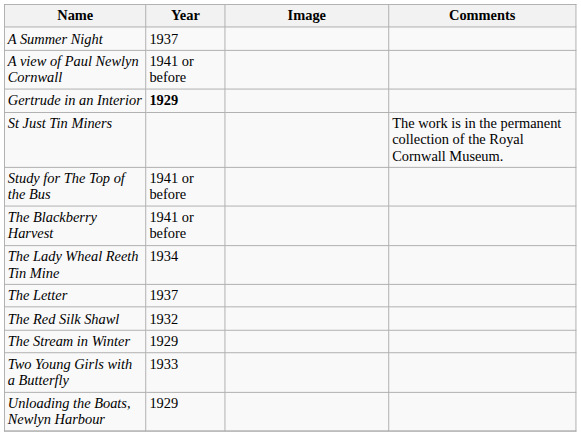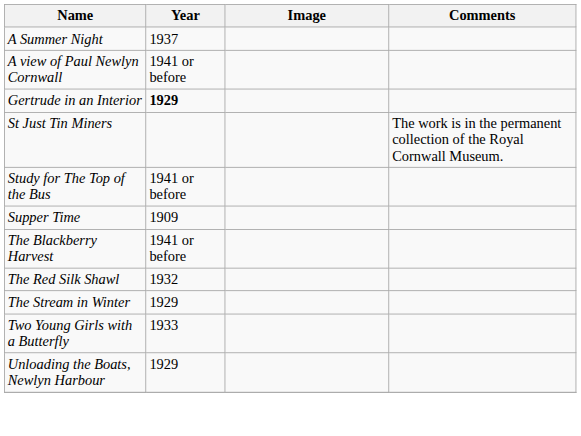 <table class="wikitable sortable">
 <tr>
 <th scope="col" width="150">Name</th>
 <th scope="col" width="80">Year</th>
 <th scope="col" width="175">Image</th>
 <th scope="col" width="200">Comments</th>
 </tr>
 <tr valign="top">
 <td><em>A Summer Night</em></td>
 <td>1937</td>
 <td></td>
 <td></td>
 </tr>
 <tr valign="top">
 <td><em>A view of Paul Newlyn Cornwall</em></td>
 <td>1941 or before</td>
 <td></td>
 <td></td>
 </tr>
 <tr valign="top">
 <td><em>Gertrude in an Interior</em></td>
 <td><strong>1929</strong></td>
 <td></td>
 <td></td>
 </tr>
 <tr valign="top">
 <td><em>St Just Tin Miners</em></td>
 <td></td>
 <td></td>
 <td>The work is in the permanent collection of the Royal Cornwall Museum.</td>
 </tr>
 <tr valign="top">
 <td><em>Study for The Top of the Bus</em></td>
 <td>1941 or before</td>
 <td></td>
 <td></td>
 </tr>
 <tr valign="top">
-<td><em>The Blackberry Harvest</em></td>
-<td>1941 or before</td>
+<td><em>Supper Time</em></td>
+<td>1909</td>
 <td></td>
 <td></td>
 </tr>
 <tr valign="top">
-<td><em>The Lady Wheal Reeth Tin Mine</em></td>
-<td>1934</td>
-<td></td>
-<td></td>
-</tr>
-<tr valign="top">
-<td><em>The Letter</em></td>
-<td>1937</td>
+<td><em>The Blackberry Harvest</em></td>
+<td>1941 or before</td>
 <td></td>
 <td></td>
 </tr>
 <tr valign="top">
 <td><em>The Red Silk Shawl</em></td>
 <td>1932</td>
 <td></td>
 <td></td>
 </tr>
 <tr valign="top">
 <td><em>The Stream in Winter</em></td>
 <td>1929</td>
 <td></td>
 <td></td>
 </tr>
 <tr valign="top">
 <td><em>Two Young Girls with a Butterfly</em></td>
 <td>1933</td>
 <td></td>
 <td></td>
 </tr>
 <tr valign="top">
 <td><em>Unloading the Boats, Newlyn Harbour</em></td>
 <td>1929</td>
 <td></td>
 <td></td>
 </tr>
 <tr>
 </tr>
 </table>
